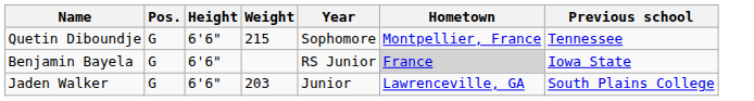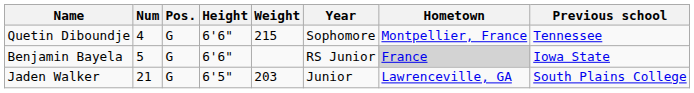 <table class="wikitable sortable" border="1">
 <tr>
 <th>Name</th>
+<th>Num</th>
 <th>Pos.</th>
 <th>Height</th>
 <th>Weight</th>
 <th>Year</th>
 <th>Hometown</th>
 <th class="unsortable">Previous school</th>
 </tr>
 <tr>
 <td>Quetin Diboundje</td>
+<td>4</td>
 <td>G</td>
 <td>6'6"</td>
 <td>215</td>
 <td>Sophomore</td>
 <td><a href='#'>Montpellier, France</a></td>
 <td><a href='#'>Tennessee</a></td>
 </tr>
 <tr>
 <td>Benjamin Bayela</td>
+<td>5</td>
 <td>G</td>
 <td>6'6"</td>
 <td></td>
 <td>RS Junior</td>
 <td style="background: lightgrey;"><a href='#'>France</a></td>
 <td><a href='#'>Iowa State</a></td>
 </tr>
 <tr>
 <td>Jaden Walker</td>
+<td>21</td>
 <td>G</td>
-<td>6'6"</td>
+<td>6'5"</td>
 <td>203</td>
 <td>Junior</td>
 <td><a href='#'>Lawrenceville, GA</a></td>
 <td><a href='#'>South Plains College</a></td>
 </tr>
 </table>
